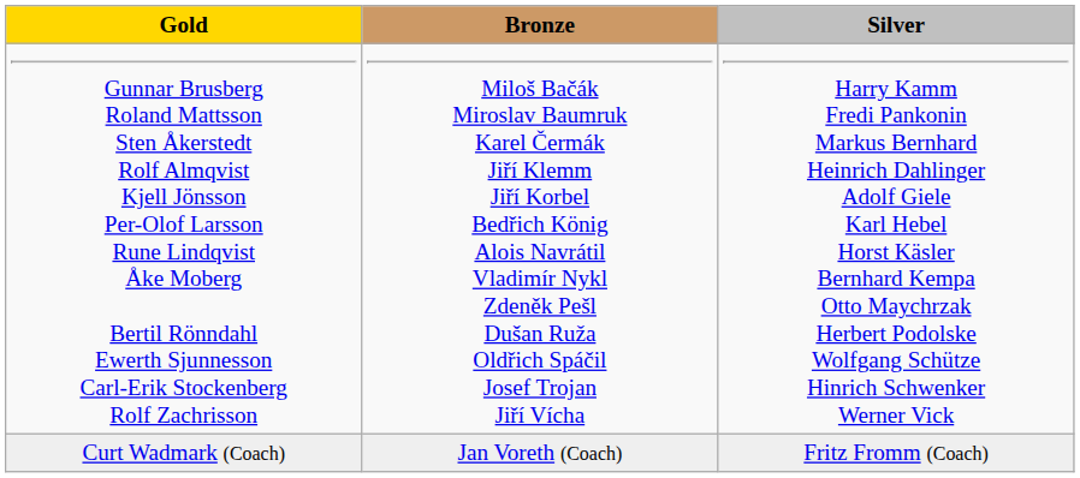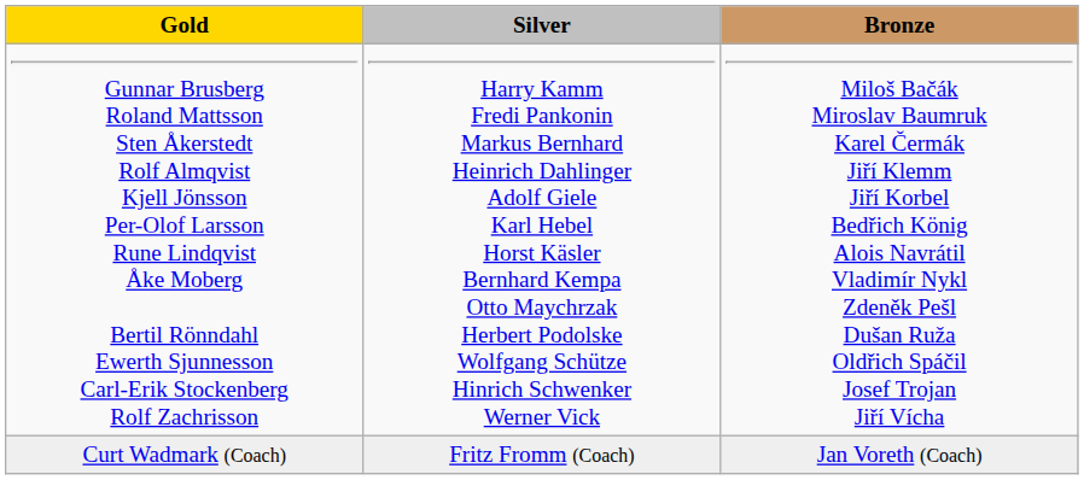 <table class="wikitable" style="text-align: center; font-size: 95%;">
 <tr>
 <td style="width: 15em; background: gold"><strong>Gold</strong></td>
+<td style="width: 15em; background: silver"><strong>Silver</strong></td>
 <td style="width: 15em; background: #CC9966"><strong>Bronze</strong></td>
-<td style="width: 15em; background: silver"><strong>Silver</strong></td>
 </tr>
 <tr>
 <td style="vertical-align:top;"><hr><a href='#'>Gunnar Brusberg</a><br> <a href='#'>Roland Mattsson</a><br> <a href='#'>Sten Åkerstedt</a><br> <a href='#'>Rolf Almqvist</a><br> <a href='#'>Kjell Jönsson</a><br> <a href='#'>Per-Olof Larsson</a><br> <a href='#'>Rune Lindqvist</a><br> <a href='#'>Åke Moberg</a><br><br> <a href='#'>Bertil Rönndahl</a><br> <a href='#'>Ewerth Sjunnesson</a><br> <a href='#'>Carl-Erik Stockenberg</a><br> <a href='#'>Rolf Zachrisson</a></td>
+<td style="vertical-align:top;"><hr><a href='#'>Harry Kamm</a><br> <a href='#'>Fredi Pankonin</a><br> <a href='#'>Markus Bernhard</a><br> <a href='#'>Heinrich Dahlinger</a><br> <a href='#'>Adolf Giele</a><br> <a href='#'>Karl Hebel</a><br> <a href='#'>Horst Käsler</a><br> <a href='#'>Bernhard Kempa</a><br> <a href='#'>Otto Maychrzak</a><br> <a href='#'>Herbert Podolske</a><br> <a href='#'>Wolfgang Schütze</a><br> <a href='#'>Hinrich Schwenker</a><br> <a href='#'>Werner Vick</a></td>
 <td style="vertical-align:top;"><hr><a href='#'>Miloš Bačák</a><br> <a href='#'>Miroslav Baumruk</a><br> <a href='#'>Karel Čermák</a><br> <a href='#'>Jiří Klemm</a><br> <a href='#'>Jiří Korbel</a><br> <a href='#'>Bedřich König</a><br> <a href='#'>Alois Navrátil</a><br> <a href='#'>Vladimír Nykl</a><br> <a href='#'>Zdeněk Pešl</a><br> <a href='#'>Dušan Ruža</a><br> <a href='#'>Oldřich Spáčil</a><br> <a href='#'>Josef Trojan</a><br> <a href='#'>Jiří Vícha</a></td>
-<td style="vertical-align:top;"><hr><a href='#'>Harry Kamm</a><br> <a href='#'>Fredi Pankonin</a><br> <a href='#'>Markus Bernhard</a><br> <a href='#'>Heinrich Dahlinger</a><br> <a href='#'>Adolf Giele</a><br> <a href='#'>Karl Hebel</a><br> <a href='#'>Horst Käsler</a><br> <a href='#'>Bernhard Kempa</a><br> <a href='#'>Otto Maychrzak</a><br> <a href='#'>Herbert Podolske</a><br> <a href='#'>Wolfgang Schütze</a><br> <a href='#'>Hinrich Schwenker</a><br> <a href='#'>Werner Vick</a></td>
 </tr>
 <tr style="background:#EFEFEF">
 <td><a href='#'>Curt Wadmark</a> <small>(Coach)</small></td>
+<td><a href='#'>Fritz Fromm</a> <small>(Coach)</small></td>
 <td><a href='#'>Jan Voreth</a> <small>(Coach)</small></td>
-<td><a href='#'>Fritz Fromm</a> <small>(Coach)</small></td>
 </tr>
 </table>
